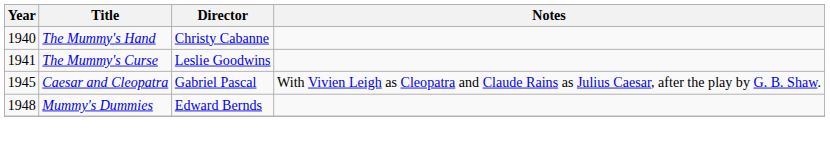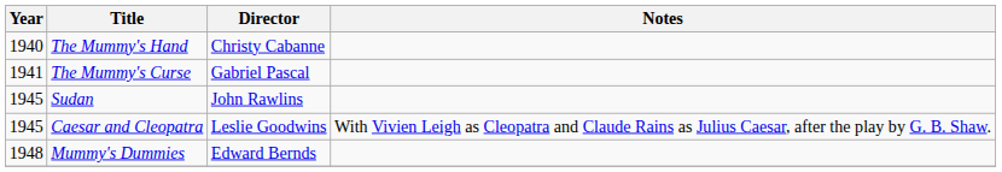 <table class="wikitable sortable">
 <tr>
 <th>Year</th>
 <th>Title</th>
 <th>Director</th>
 <th>Notes</th>
 </tr>
 <tr>
 <td>1940</td>
 <td><em><a href='#'>The Mummy's Hand</a></em></td>
 <td><a href='#'>Christy Cabanne</a></td>
 <td></td>
 </tr>
 <tr>
 <td>1941</td>
 <td><em><a href='#'>The Mummy's Curse</a></em></td>
-<td><a href='#'>Leslie Goodwins</a></td>
+<td><a href='#'>Gabriel Pascal</a></td>
+<td></td>
+</tr>
+<tr>
+<td>1945</td>
+<td><em><a href='#'>Sudan</a></em></td>
+<td><a href='#'>John Rawlins</a></td>
 <td></td>
 </tr>
 <tr>
 <td>1945</td>
 <td><em><a href='#'>Caesar and Cleopatra</a></em></td>
-<td><a href='#'>Gabriel Pascal</a></td>
+<td><a href='#'>Leslie Goodwins</a></td>
 <td>With <a href='#'>Vivien Leigh</a> as <a href='#'>Cleopatra</a> and <a href='#'>Claude Rains</a> as <a href='#'>Julius Caesar</a>, after the play by <a href='#'>G. B. Shaw</a>.</td>
 </tr>
 <tr>
 <td>1948</td>
 <td><em><a href='#'>Mummy's Dummies</a></em></td>
 <td><a href='#'>Edward Bernds</a></td>
 <td></td>
 </tr>
 <tr>
 </tr>
 </table>
